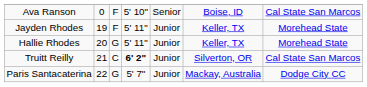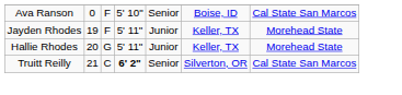 <table class="wikitable sortable" style="text-align: center">
 <tr align=center>
 </tr>
 <tr>
 <td>Ava Ranson</td>
 <td>0</td>
 <td>F</td>
 <td>5' 10"</td>
 <td> Senior</td>
 <td><a href='#'>Boise, ID</a></td>
 <td><a href='#'>Cal State San Marcos</a></td>
 </tr>
 <tr>
 <td>Jayden Rhodes</td>
 <td>19</td>
 <td>F</td>
 <td>5' 11"</td>
 <td>Junior</td>
 <td><a href='#'>Keller, TX</a></td>
 <td><a href='#'>Morehead State</a></td>
 </tr>
 <tr>
 <td>Hallie Rhodes</td>
 <td>20</td>
 <td>G</td>
 <td>5' 11"</td>
 <td>Junior</td>
 <td><a href='#'>Keller, TX</a></td>
 <td><a href='#'>Morehead State</a></td>
 </tr>
 <tr>
 <td>Truitt Reilly</td>
 <td>21</td>
 <td>C</td>
 <td><strong>6' 2"</strong></td>
-<td>Junior</td>
+<td>Senior</td>
 <td><a href='#'>Silverton, OR</a></td>
 <td><a href='#'>Cal State San Marcos</a></td>
 </tr>
-<tr>
-<td>Paris Santacaterina</td>
-<td>22</td>
-<td>G</td>
-<td>5' 7"</td>
-<td>Junior</td>
-<td><a href='#'>Mackay, Australia</a></td>
-<td><a href='#'>Dodge City CC</a></td>
-</tr>
 </table>
